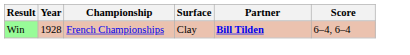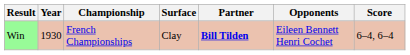 <table class="sortable wikitable">
 <tr>
 <th style="width:40px">Result</th>
 <th style="width:30px">Year</th>
 <th style="width:160px">Championship</th>
 <th style="width:50px">Surface</th>
 <th style="width:140px">Partner</th>
+<th style="width:140px">Opponents</th>
 <th style="width:90px" class="unsortable">Score</th>
 </tr>
 <tr style="background:#ebc2af;">
 <td style="background:#98fb98;">Win</td>
-<td>1928</td>
+<td>1930</td>
 <td><a href='#'>French Championships</a></td>
 <td>Clay</td>
 <td><strong> <a href='#'>Bill Tilden</a></strong></td>
+<td> <a href='#'>Eileen Bennett</a> <br>  <a href='#'>Henri Cochet</a></td>
 <td>6–4, 6–4</td>
 </tr>
 </table>
